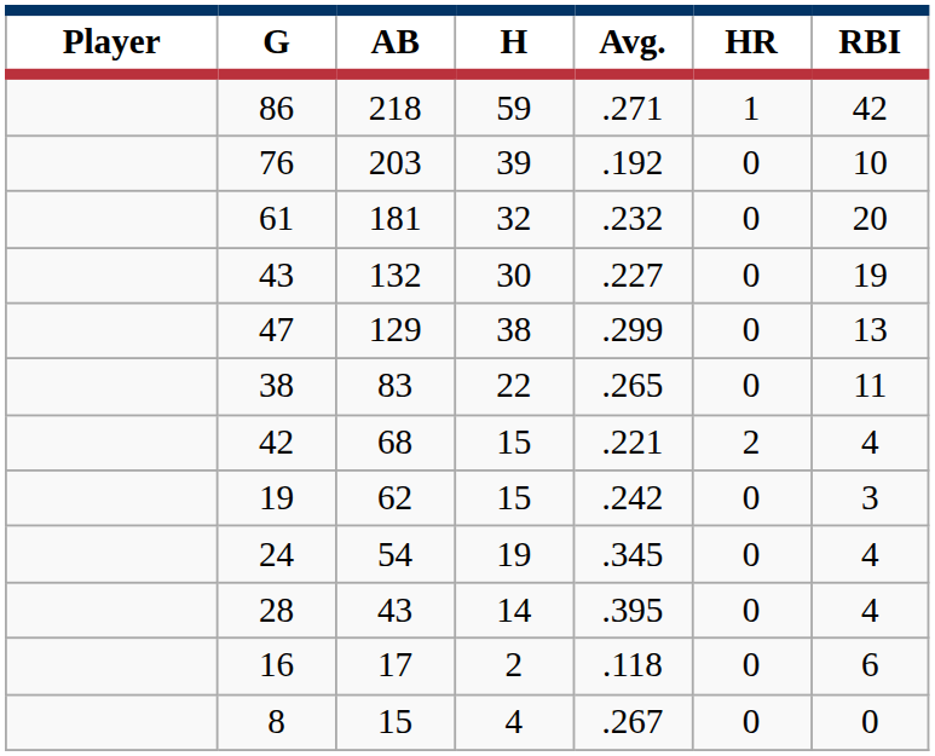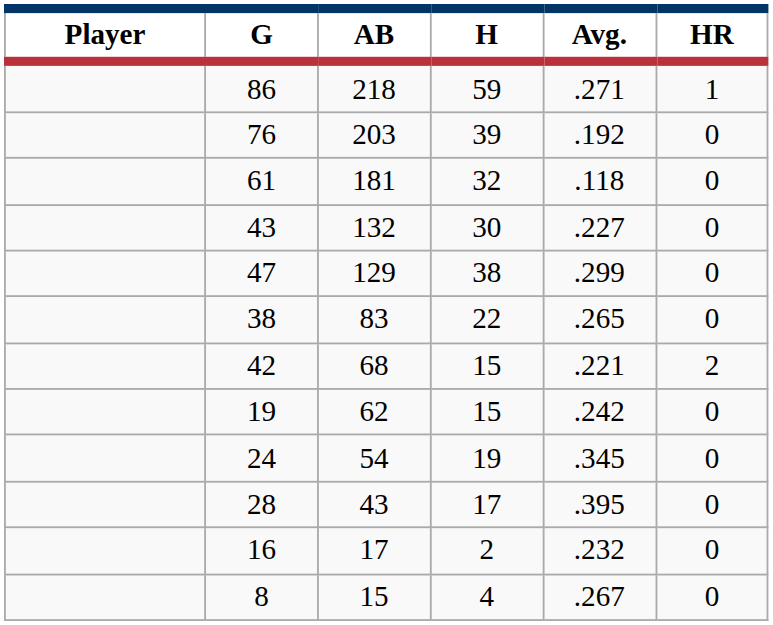 <table class="wikitable sortable">
 <tr>
 <th style="background:#FFFFFF; border-top:#023465 5px solid; border-bottom:#ba313c 5px solid;" width="16%">Player</th>
 <th style="background:#FFFFFF; border-top:#023465 5px solid; border-bottom:#ba313c 5px solid;" width="9%">G</th>
 <th style="background:#FFFFFF; border-top:#023465 5px solid; border-bottom:#ba313c 5px solid;" width="9%">AB</th>
 <th style="background:#FFFFFF; border-top:#023465 5px solid; border-bottom:#ba313c 5px solid;" width="9%">H</th>
 <th style="background:#FFFFFF; border-top:#023465 5px solid; border-bottom:#ba313c 5px solid;" width="9%">Avg.</th>
 <th style="background:#FFFFFF; border-top:#023465 5px solid; border-bottom:#ba313c 5px solid;" width="9%">HR</th>
-<th style="background:#FFFFFF; border-top:#023465 5px solid; border-bottom:#ba313c 5px solid;" width="9%">RBI</th>
 </tr>
 <tr align="center">
 <td></td>
 <td>86</td>
 <td>218</td>
 <td>59</td>
 <td>.271</td>
 <td>1</td>
-<td>42</td>
 </tr>
 <tr align="center">
 <td></td>
 <td>76</td>
 <td>203</td>
 <td>39</td>
 <td>.192</td>
 <td>0</td>
-<td>10</td>
 </tr>
 <tr align="center">
 <td></td>
 <td>61</td>
 <td>181</td>
 <td>32</td>
-<td>.232</td>
+<td>.118</td>
 <td>0</td>
-<td>20</td>
 </tr>
 <tr align="center">
 <td></td>
 <td>43</td>
 <td>132</td>
 <td>30</td>
 <td>.227</td>
 <td>0</td>
-<td>19</td>
 </tr>
 <tr align="center">
 <td></td>
 <td>47</td>
 <td>129</td>
 <td>38</td>
 <td>.299</td>
 <td>0</td>
-<td>13</td>
 </tr>
 <tr align="center">
 <td></td>
 <td>38</td>
 <td>83</td>
 <td>22</td>
 <td>.265</td>
 <td>0</td>
-<td>11</td>
 </tr>
 <tr align="center">
 <td></td>
 <td>42</td>
 <td>68</td>
 <td>15</td>
 <td>.221</td>
 <td>2</td>
-<td>4</td>
 </tr>
 <tr align="center">
 <td></td>
 <td>19</td>
 <td>62</td>
 <td>15</td>
 <td>.242</td>
 <td>0</td>
-<td>3</td>
 </tr>
 <tr align="center">
 <td></td>
 <td>24</td>
 <td>54</td>
 <td>19</td>
 <td>.345</td>
 <td>0</td>
-<td>4</td>
 </tr>
 <tr align="center">
 <td></td>
 <td>28</td>
 <td>43</td>
-<td>14</td>
+<td>17</td>
 <td>.395</td>
 <td>0</td>
-<td>4</td>
 </tr>
 <tr align="center">
 <td></td>
 <td>16</td>
 <td>17</td>
 <td>2</td>
-<td>.118</td>
+<td>.232</td>
 <td>0</td>
-<td>6</td>
 </tr>
 <tr align="center">
 <td></td>
 <td>8</td>
 <td>15</td>
 <td>4</td>
 <td>.267</td>
 <td>0</td>
-<td>0</td>
 </tr>
 </table>
